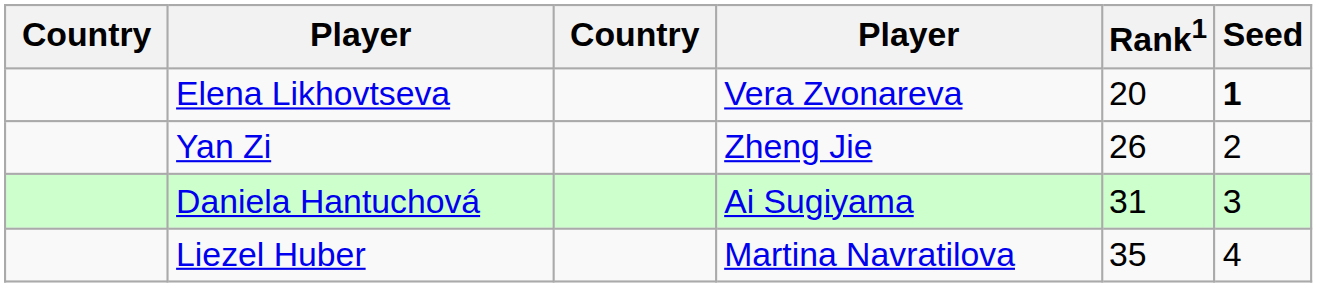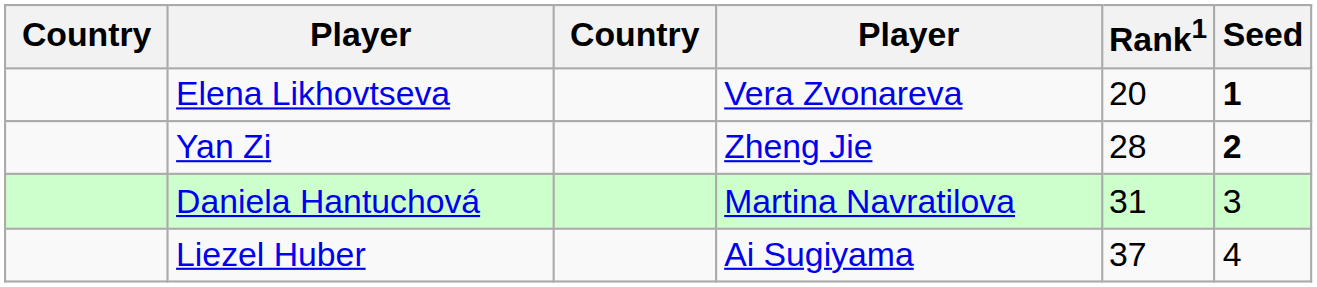 <table class="sortable wikitable">
 <tr>
 <th width="70">Country</th>
 <th width="175">Player</th>
 <th width="70">Country</th>
 <th width="175">Player</th>
 <th>Rank<sup>1</sup></th>
 <th>Seed</th>
 </tr>
 <tr>
 <td></td>
 <td><a href='#'>Elena Likhovtseva</a></td>
 <td></td>
 <td><a href='#'>Vera Zvonareva</a></td>
 <td>20</td>
 <td><strong>1</strong></td>
 </tr>
 <tr>
 <td></td>
 <td><a href='#'>Yan Zi</a></td>
 <td></td>
 <td><a href='#'>Zheng Jie</a></td>
-<td>26</td>
-<td>2</td>
+<td>28</td>
+<td><strong>2</strong></td>
 </tr>
 <tr style="background:#cfc;">
 <td></td>
 <td><a href='#'>Daniela Hantuchová</a></td>
 <td></td>
-<td><a href='#'>Ai Sugiyama</a></td>
+<td><a href='#'>Martina Navratilova</a></td>
 <td>31</td>
 <td>3</td>
 </tr>
 <tr>
 <td></td>
 <td><a href='#'>Liezel Huber</a></td>
 <td></td>
-<td><a href='#'>Martina Navratilova</a></td>
-<td>35</td>
+<td><a href='#'>Ai Sugiyama</a></td>
+<td>37</td>
 <td>4</td>
 </tr>
 </table>
